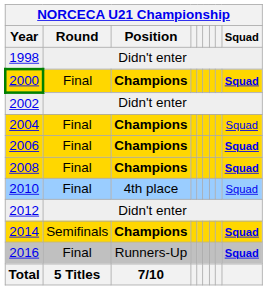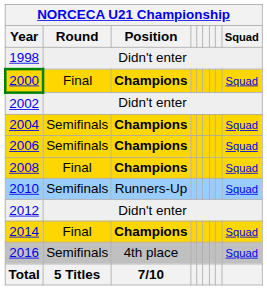 <table class="wikitable" style="text-align: center;">
 <tr>
 <th colspan=9><a href='#'>NORCECA U21 Championship</a></th>
 </tr>
 <tr>
 <th>Year</th>
 <th>Round</th>
 <th>Position</th>
 <th></th>
 <th></th>
 <th></th>
 <th></th>
 <th></th>
 <th><small>Squad</small></th>
 </tr>
 <tr bgcolor="efefef">
 <td> <a href='#'>1998</a></td>
 <td Colspan=9>Didn't enter</td>
 </tr>
 <tr bgcolor=gold>
 <td style="border:3px solid green"> <a href='#'>2000</a></td>
 <td>Final</td>
 <td><strong>Champions</strong></td>
 <td></td>
 <td></td>
 <td></td>
 <td></td>
 <td></td>
-<td><strong><small><a href='#'>Squad</a></small></strong></td>
+<td><small><a href='#'>Squad</a></small></td>
 </tr>
 <tr bgcolor="efefef">
 <td> <a href='#'>2002</a></td>
 <td colspan=9>Didn't enter</td>
 </tr>
 <tr bgcolor=gold>
 <td> <a href='#'>2004</a></td>
-<td>Final</td>
+<td>Semifinals</td>
 <td><strong>Champions</strong></td>
 <td></td>
 <td></td>
 <td></td>
 <td></td>
 <td></td>
 <td><small><a href='#'>Squad</a></small></td>
 </tr>
 <tr bgcolor=gold>
 <td> <a href='#'>2006</a></td>
-<td>Final</td>
+<td>Semifinals</td>
 <td><strong>Champions</strong></td>
 <td></td>
 <td></td>
 <td></td>
 <td></td>
 <td></td>
-<td><strong><small><a href='#'>Squad</a></small></strong></td>
+<td><small><a href='#'>Squad</a></small></td>
 </tr>
 <tr bgcolor=gold>
 <td> <a href='#'>2008</a></td>
 <td>Final</td>
 <td><strong>Champions</strong></td>
 <td></td>
 <td></td>
 <td></td>
 <td></td>
 <td></td>
-<td><strong><small><a href='#'>Squad</a></small></strong></td>
+<td><small><a href='#'>Squad</a></small></td>
 </tr>
 <tr bgcolor=9acdff>
 <td> <a href='#'>2010</a></td>
-<td>Final</td>
-<td>4th place</td>
+<td>Semifinals</td>
+<td>Runners-Up</td>
 <td></td>
 <td></td>
 <td></td>
 <td></td>
 <td></td>
 <td><small><a href='#'>Squad</a></small></td>
 </tr>
 <tr bgcolor="efefef">
 <td> <a href='#'>2012</a></td>
 <td colspan=9>Didn't enter</td>
 </tr>
 <tr bgcolor=gold>
 <td> <a href='#'>2014</a></td>
-<td>Semifinals</td>
+<td>Final</td>
 <td><strong>Champions</strong></td>
 <td></td>
 <td></td>
 <td></td>
 <td></td>
 <td></td>
-<td><strong><small><a href='#'>Squad</a></small></strong></td>
+<td><small><a href='#'>Squad</a></small></td>
 </tr>
 <tr bgcolor=silver>
 <td> <a href='#'>2016</a></td>
-<td>Final</td>
-<td>Runners-Up</td>
+<td>Semifinals</td>
+<td>4th place</td>
 <td></td>
 <td></td>
 <td></td>
 <td></td>
 <td></td>
-<td><strong><small> <a href='#'>Squad</a></small></strong></td>
+<td><small> <a href='#'>Squad</a></small></td>
 </tr>
 <tr>
 <th>Total</th>
 <th>5 Titles</th>
 <th>7/10</th>
 <th></th>
 <th></th>
 <th></th>
 <th></th>
 <th></th>
 <th></th>
 </tr>
 </table>
